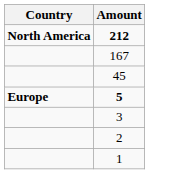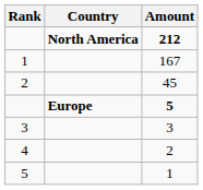 <table class="wikitable" style="text-align: center;">
 <tr>
+<th>Rank</th>
 <th>Country</th>
 <th>Amount</th>
 </tr>
 <tr>
+<td></td>
 <td style="text-align: left;"><strong>North America</strong></td>
 <td><strong>212</strong></td>
 </tr>
 <tr>
+<td>1</td>
 <td style="text-align: left;"></td>
 <td>167</td>
 </tr>
 <tr>
+<td>2</td>
 <td style="text-align: left;"></td>
 <td>45</td>
 </tr>
 <tr>
+<td></td>
 <td style="text-align: left;"><strong>Europe</strong></td>
 <td><strong>5</strong></td>
 </tr>
 <tr>
+<td>3</td>
 <td style="text-align: left;"></td>
 <td>3</td>
 </tr>
 <tr>
+<td>4</td>
 <td style="text-align: left;"></td>
 <td>2</td>
 </tr>
 <tr>
+<td>5</td>
 <td style="text-align: left;"></td>
 <td>1</td>
 </tr>
 </table>
